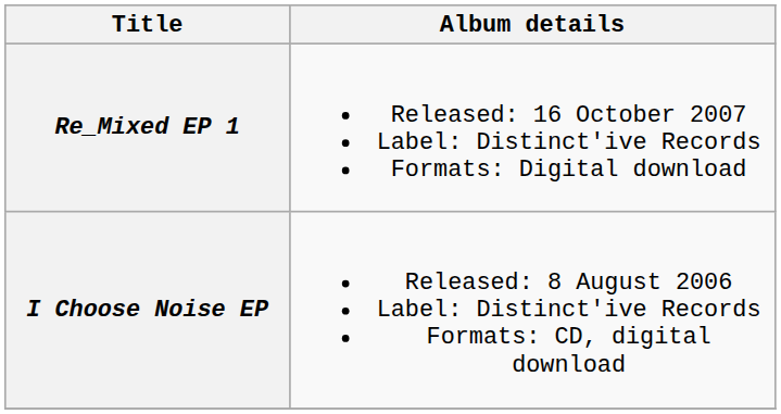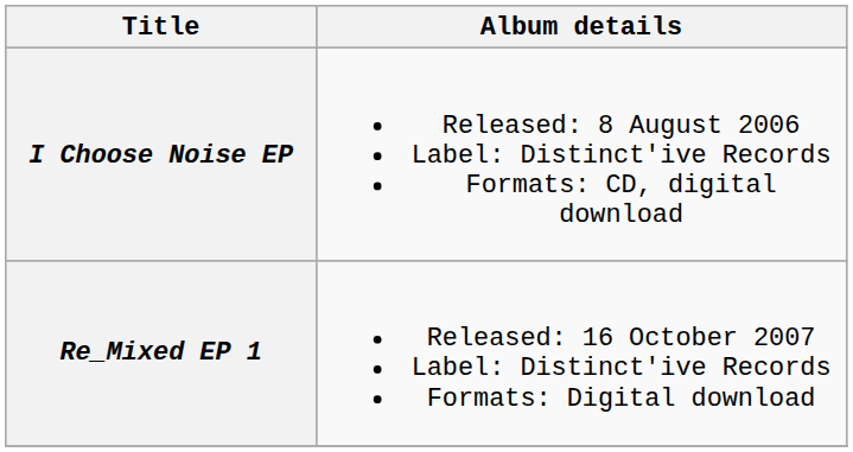 <table class="wikitable plainrowheaders" style="text-align:center;">
 <tr>
 <th scope="col" rowspan="1" style="width:11.5em;">Title</th>
 <th scope="col" rowspan="1" style="width:20em;">Album details</th>
 </tr>
 <tr>
+<th scope="row"><em>I Choose Noise EP</em></th>
+<td><br><ul><li>Released: 8 August 2006</li><li>Label: Distinct'ive Records</li><li>Formats: CD, digital download</li></ul></td>
+</tr>
+<tr>
 <th scope="row"><em>Re_Mixed EP 1</em></th>
 <td><br><ul><li>Released: 16 October 2007</li><li>Label: Distinct'ive Records</li><li>Formats: Digital download</li></ul></td>
 </tr>
 <tr>
-<th scope="row"><em>I Choose Noise EP</em></th>
-<td><br><ul><li>Released: 8 August 2006</li><li>Label: Distinct'ive Records</li><li>Formats: CD, digital download</li></ul></td>
-</tr>
-<tr>
 </tr>
 </table>
